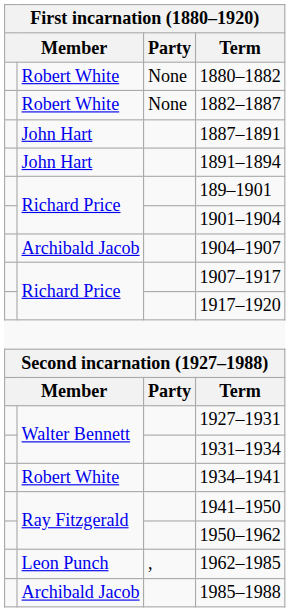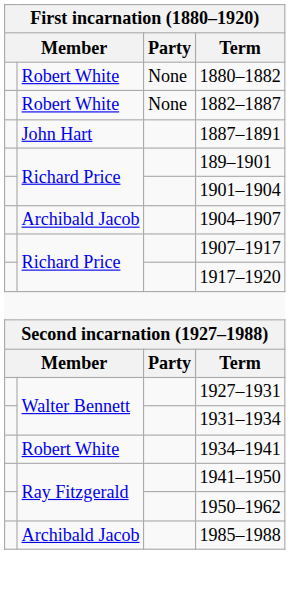 <table class="wikitable" style='border-style: none none none none;'>
 <tr>
 <th colspan="4">First incarnation (1880–1920)</th>
 </tr>
 <tr>
 <th colspan="2">Member</th>
 <th>Party</th>
 <th>Term</th>
 </tr>
 <tr style="background: #f9f9f9">
 <td> </td>
 <td><a href='#'>Robert White</a></td>
 <td>None</td>
 <td>1880–1882</td>
 </tr>
 <tr style="background: #f9f9f9">
 <td> </td>
 <td><a href='#'>Robert White</a></td>
 <td>None</td>
 <td>1882–1887</td>
 </tr>
 <tr style="background: #f9f9f9">
 <td> </td>
 <td><a href='#'>John Hart</a></td>
 <td></td>
 <td>1887–1891</td>
-</tr>
-<tr style="background: #f9f9f9">
-<td> </td>
-<td><a href='#'>John Hart</a></td>
-<td></td>
-<td>1891–1894</td>
 </tr>
 <tr style="background: #f9f9f9">
 <td> </td>
 <td rowspan="2"><a href='#'>Richard Price</a></td>
 <td></td>
 <td>189–1901</td>
 </tr>
 <tr style="background: #f9f9f9">
 <td> </td>
 <td></td>
 <td>1901–1904</td>
 </tr>
 <tr style="background: #f9f9f9">
 <td> </td>
 <td><a href='#'>Archibald Jacob</a></td>
 <td></td>
 <td>1904–1907</td>
 </tr>
 <tr style="background: #f9f9f9">
 <td> </td>
 <td rowspan="2"><a href='#'>Richard Price</a></td>
 <td></td>
 <td>1907–1917</td>
 </tr>
 <tr style="background: #f9f9f9">
 <td> </td>
 <td></td>
 <td>1917–1920</td>
 </tr>
 <tr>
 <td colspan="4" style='border-style: none none none none;'> </td>
 </tr>
 <tr>
 <th colspan="4">Second incarnation (1927–1988)</th>
 </tr>
 <tr>
 <th colspan="2">Member</th>
 <th>Party</th>
 <th>Term</th>
 </tr>
 <tr style="background: #f9f9f9">
 <td> </td>
 <td rowspan="2"><a href='#'>Walter Bennett</a></td>
 <td></td>
 <td>1927–1931</td>
 </tr>
 <tr style="background: #f9f9f9">
 <td> </td>
 <td></td>
 <td>1931–1934</td>
 </tr>
 <tr style="background: #f9f9f9">
 <td> </td>
 <td><a href='#'>Robert White</a></td>
 <td></td>
 <td>1934–1941</td>
 </tr>
 <tr style="background: #f9f9f9">
 <td> </td>
 <td rowspan="2"><a href='#'>Ray Fitzgerald</a></td>
 <td></td>
 <td>1941–1950</td>
 </tr>
 <tr style="background: #f9f9f9">
 <td> </td>
 <td></td>
 <td>1950–1962</td>
 </tr>
 <tr style="background: #f9f9f9">
 <td> </td>
-<td><a href='#'>Leon Punch</a></td>
-<td>, </td>
-<td>1962–1985</td>
-</tr>
-<tr style="background: #f9f9f9">
-<td> </td>
 <td><a href='#'>Archibald Jacob</a></td>
 <td></td>
 <td>1985–1988</td>
 </tr>
 </table>
